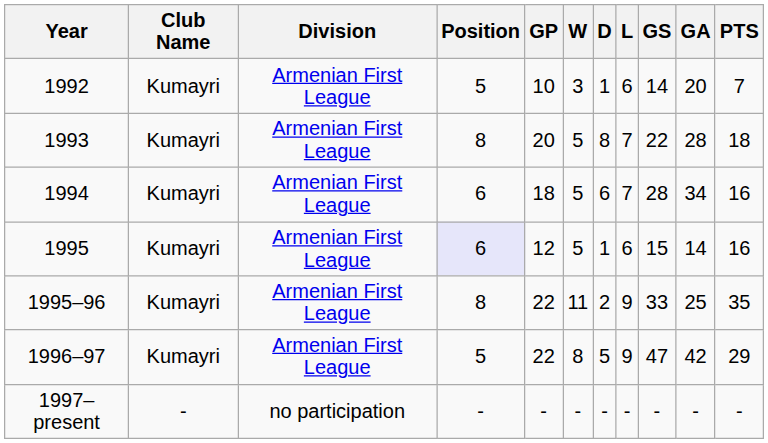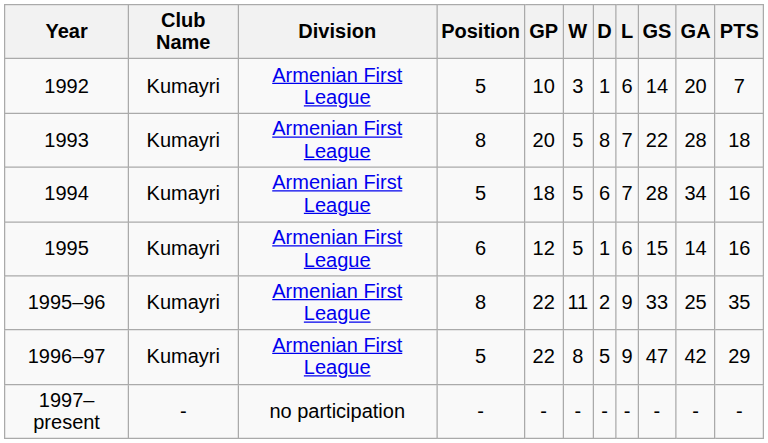 <table class="wikitable" style="text-align: center;">
 <tr>
 <th>Year</th>
 <th>Club Name</th>
 <th>Division</th>
 <th>Position</th>
 <th>GP</th>
 <th>W</th>
 <th>D</th>
 <th>L</th>
 <th>GS</th>
 <th>GA</th>
 <th>PTS</th>
 </tr>
 <tr>
 <td>1992</td>
 <td>Kumayri</td>
 <td><a href='#'>Armenian First League</a></td>
 <td>5</td>
 <td>10</td>
 <td>3</td>
 <td>1</td>
 <td>6</td>
 <td>14</td>
 <td>20</td>
 <td>7</td>
 </tr>
 <tr>
 <td>1993</td>
 <td>Kumayri</td>
 <td><a href='#'>Armenian First League</a></td>
 <td>8</td>
 <td>20</td>
 <td>5</td>
 <td>8</td>
 <td>7</td>
 <td>22</td>
 <td>28</td>
 <td>18</td>
 </tr>
 <tr>
 <td>1994</td>
 <td>Kumayri</td>
 <td><a href='#'>Armenian First League</a></td>
-<td>6</td>
+<td>5</td>
 <td>18</td>
 <td>5</td>
 <td>6</td>
 <td>7</td>
 <td>28</td>
 <td>34</td>
 <td>16</td>
 </tr>
 <tr>
 <td>1995</td>
 <td>Kumayri</td>
 <td><a href='#'>Armenian First League</a></td>
-<td style="background: lavender;">6</td>
+<td>6</td>
 <td>12</td>
 <td>5</td>
 <td>1</td>
 <td>6</td>
 <td>15</td>
 <td>14</td>
 <td>16</td>
 </tr>
 <tr>
 <td>1995–96</td>
 <td>Kumayri</td>
 <td><a href='#'>Armenian First League</a></td>
 <td>8</td>
 <td>22</td>
 <td>11</td>
 <td>2</td>
 <td>9</td>
 <td>33</td>
 <td>25</td>
 <td>35</td>
 </tr>
 <tr>
 <td>1996–97</td>
 <td>Kumayri</td>
 <td><a href='#'>Armenian First League</a></td>
 <td>5</td>
 <td>22</td>
 <td>8</td>
 <td>5</td>
 <td>9</td>
 <td>47</td>
 <td>42</td>
 <td>29</td>
 </tr>
 <tr>
 <td>1997–present</td>
 <td>-</td>
 <td>no participation</td>
 <td>-</td>
 <td>-</td>
 <td>-</td>
 <td>-</td>
 <td>-</td>
 <td>-</td>
 <td>-</td>
 <td>-</td>
 </tr>
 </table>
